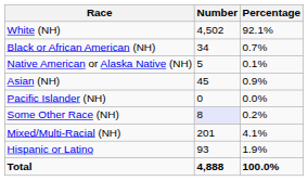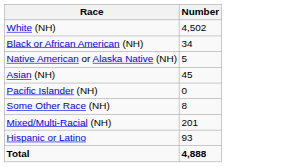 <table class="wikitable">
 <tr>
 <th>Race</th>
 <th>Number</th>
-<th>Percentage</th>
 </tr>
 <tr>
 <td><a href='#'>White</a> (NH)</td>
 <td>4,502</td>
-<td>92.1%</td>
 </tr>
 <tr>
 <td><a href='#'>Black or African American</a> (NH)</td>
 <td>34</td>
-<td>0.7%</td>
 </tr>
 <tr>
 <td><a href='#'>Native American</a> or <a href='#'>Alaska Native</a> (NH)</td>
 <td>5</td>
-<td>0.1%</td>
 </tr>
 <tr>
 <td><a href='#'>Asian</a> (NH)</td>
 <td>45</td>
-<td>0.9%</td>
 </tr>
 <tr>
 <td><a href='#'>Pacific Islander</a> (NH)</td>
 <td>0</td>
-<td>0.0%</td>
 </tr>
 <tr>
 <td><a href='#'>Some Other Race</a> (NH)</td>
-<td style="background: lavender;">8</td>
-<td>0.2%</td>
+<td>8</td>
 </tr>
 <tr>
 <td><a href='#'>Mixed/Multi-Racial</a> (NH)</td>
 <td>201</td>
-<td>4.1%</td>
 </tr>
 <tr>
 <td><a href='#'>Hispanic or Latino</a></td>
 <td>93</td>
-<td>1.9%</td>
 </tr>
 <tr>
 <td><strong>Total</strong></td>
 <td><strong>4,888</strong></td>
-<td><strong>100.0%</strong></td>
 </tr>
 </table>
